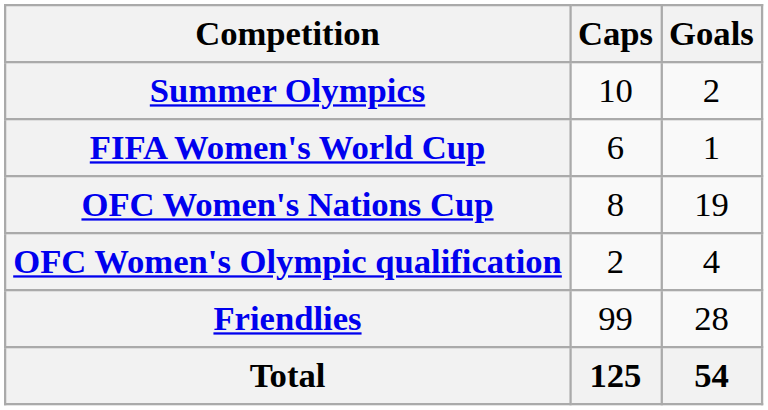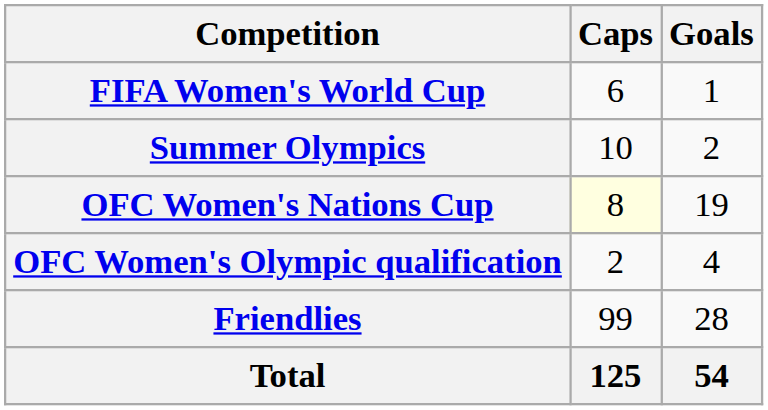 <table class="wikitable plainrowheaders sortable" style="text-align:center; font-size:95%">
 <tr>
 <th scope="col">Competition</th>
 <th scope="col">Caps</th>
 <th scope="col">Goals</th>
 </tr>
 <tr>
+<th scope="row"><a href='#'>FIFA Women's World Cup</a></th>
+<td>6</td>
+<td>1</td>
+</tr>
+<tr>
 <th scope="row"><a href='#'>Summer Olympics</a></th>
 <td>10</td>
 <td>2</td>
 </tr>
 <tr>
-<th scope="row"><a href='#'>FIFA Women's World Cup</a></th>
-<td>6</td>
-<td>1</td>
-</tr>
-<tr>
 <th scope="row"><a href='#'>OFC Women's Nations Cup</a></th>
-<td>8</td>
+<td style="background: lightyellow;">8</td>
 <td>19</td>
 </tr>
 <tr>
 <th scope="row"><a href='#'>OFC Women's Olympic qualification</a></th>
 <td>2</td>
 <td>4</td>
 </tr>
 <tr>
 <th scope="row"><a href='#'>Friendlies</a></th>
 <td>99</td>
 <td>28</td>
 </tr>
 <tr>
 <th>Total</th>
 <th>125</th>
 <th>54</th>
 </tr>
 </table>
